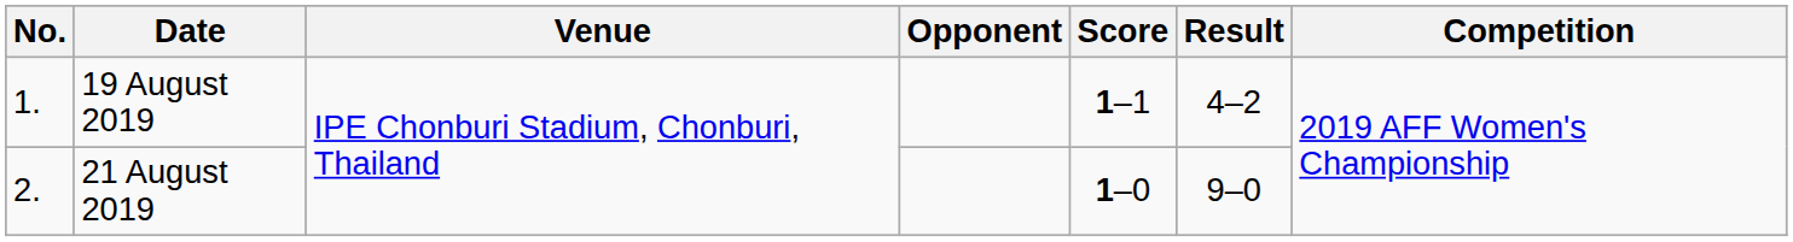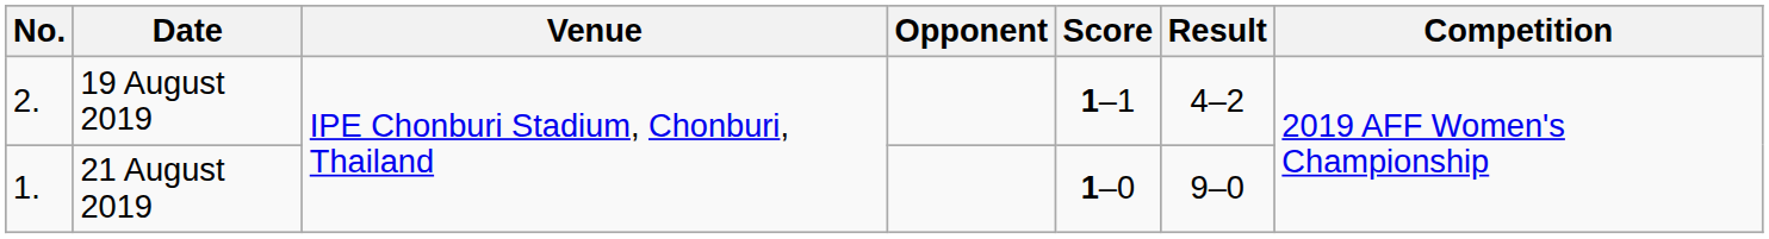 <table class="wikitable">
 <tr>
 <th>No.</th>
 <th>Date</th>
 <th>Venue</th>
 <th>Opponent</th>
 <th>Score</th>
 <th>Result</th>
 <th>Competition</th>
 </tr>
 <tr>
-<td>1.</td>
+<td>2.</td>
 <td>19 August 2019</td>
 <td rowspan=2><a href='#'>IPE Chonburi Stadium</a>, <a href='#'>Chonburi</a>, <a href='#'>Thailand</a></td>
 <td></td>
 <td align=center><strong>1</strong>–1</td>
 <td align=center>4–2</td>
 <td rowspan=2><a href='#'>2019 AFF Women's Championship</a></td>
 </tr>
 <tr>
-<td>2.</td>
+<td>1.</td>
 <td>21 August 2019</td>
 <td></td>
 <td align=center><strong>1</strong>–0</td>
 <td align=center>9–0</td>
 </tr>
 </table>
